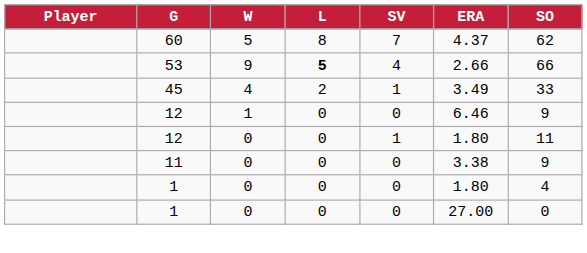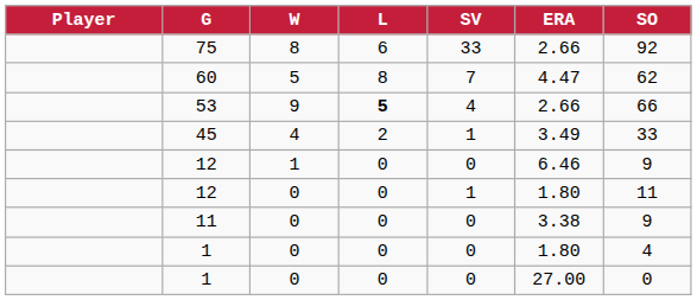 <table class="wikitable sortable">
 <tr>
 <th style="background:#c41e3a;color:white;" width="16%">Player</th>
 <th style="background:#c41e3a;color:white;" width="9%">G</th>
 <th style="background:#c41e3a;color:white;" width="9%">W</th>
 <th style="background:#c41e3a;color:white;" width="9%">L</th>
 <th style="background:#c41e3a;color:white;" width="9%">SV</th>
 <th style="background:#c41e3a;color:white;" width="9%">ERA</th>
 <th style="background:#c41e3a;color:white;" width="9%">SO</th>
 </tr>
 <tr align="center">
 <td></td>
+<td>75</td>
+<td>8</td>
+<td>6</td>
+<td>33</td>
+<td>2.66</td>
+<td>92</td>
+</tr>
+<tr align="center">
+<td></td>
 <td>60</td>
 <td>5</td>
 <td>8</td>
 <td>7</td>
-<td>4.37</td>
+<td>4.47</td>
 <td>62</td>
 </tr>
 <tr align="center">
 <td></td>
 <td>53</td>
 <td>9</td>
 <td><strong>5</strong></td>
 <td>4</td>
 <td>2.66</td>
 <td>66</td>
 </tr>
 <tr align="center">
 <td></td>
 <td>45</td>
 <td>4</td>
 <td>2</td>
 <td>1</td>
 <td>3.49</td>
 <td>33</td>
 </tr>
 <tr align="center">
 <td></td>
 <td>12</td>
 <td>1</td>
 <td>0</td>
 <td>0</td>
 <td>6.46</td>
 <td>9</td>
 </tr>
 <tr align="center">
 <td></td>
 <td>12</td>
 <td>0</td>
 <td>0</td>
 <td>1</td>
 <td>1.80</td>
 <td>11</td>
 </tr>
 <tr align="center">
 <td></td>
 <td>11</td>
 <td>0</td>
 <td>0</td>
 <td>0</td>
 <td>3.38</td>
 <td>9</td>
 </tr>
 <tr align="center">
 <td></td>
 <td>1</td>
 <td>0</td>
 <td>0</td>
 <td>0</td>
 <td>1.80</td>
 <td>4</td>
 </tr>
 <tr align="center">
 <td></td>
 <td>1</td>
 <td>0</td>
 <td>0</td>
 <td>0</td>
 <td>27.00</td>
 <td>0</td>
 </tr>
 </table>
